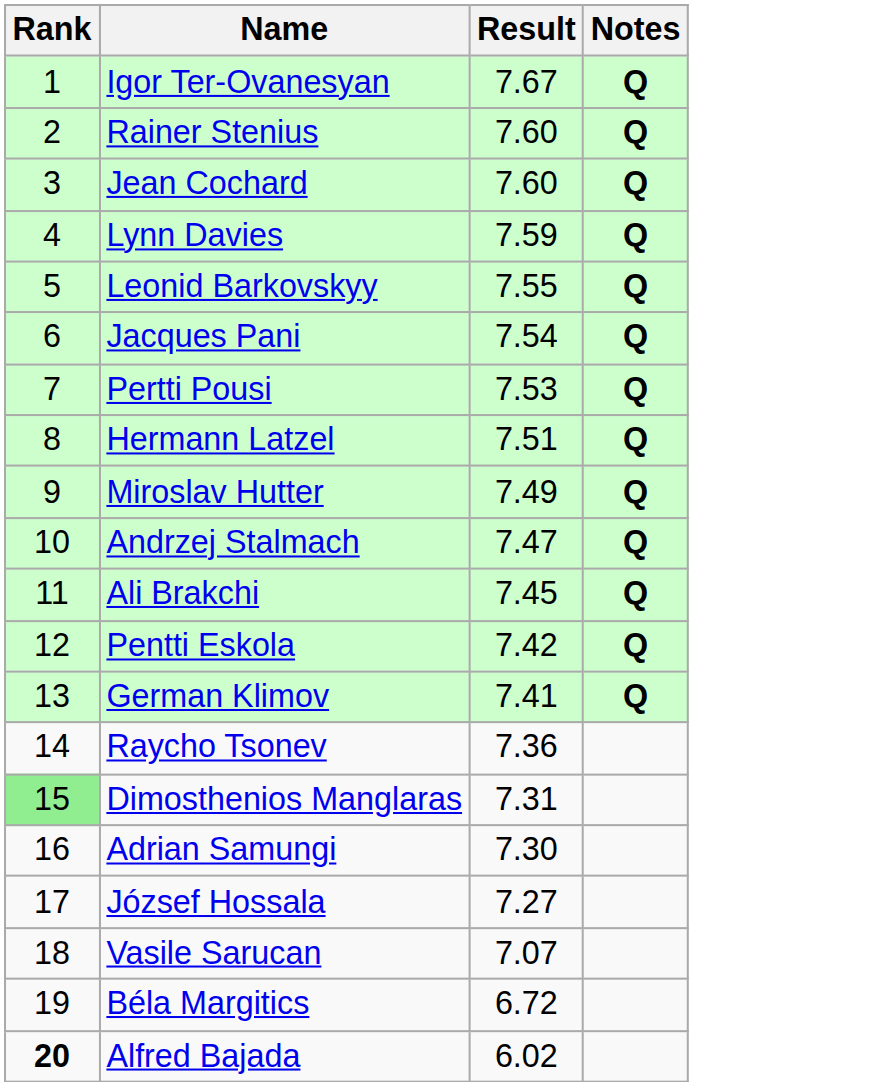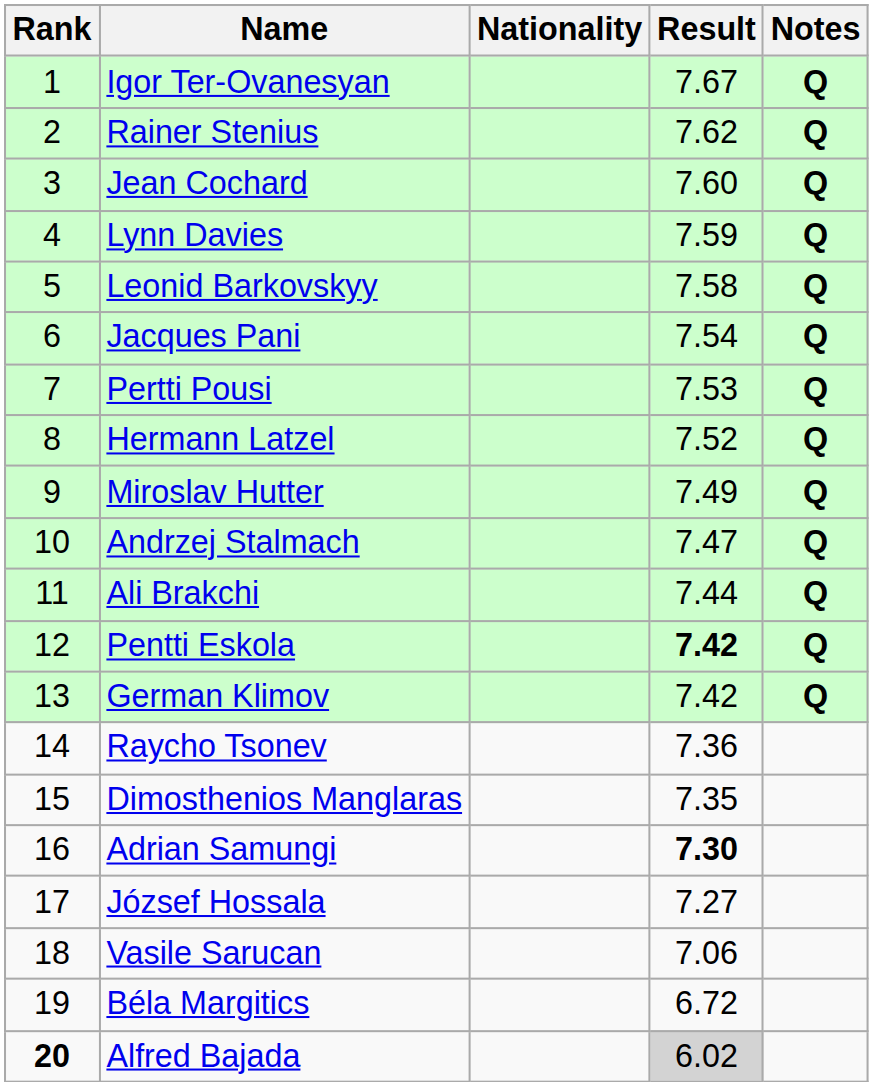 <table class="wikitable sortable" style="text-align:center">
 <tr>
 <th>Rank</th>
 <th>Name</th>
+<th>Nationality</th>
 <th>Result</th>
 <th>Notes</th>
 </tr>
 <tr bgcolor=ccffcc>
 <td>1</td>
 <td align=left><a href='#'>Igor Ter-Ovanesyan</a></td>
+<td align=left></td>
 <td>7.67</td>
 <td><strong>Q</strong></td>
 </tr>
 <tr bgcolor=ccffcc>
 <td>2</td>
 <td align=left><a href='#'>Rainer Stenius</a></td>
-<td>7.60</td>
+<td align=left></td>
+<td>7.62</td>
 <td><strong>Q</strong></td>
 </tr>
 <tr bgcolor=ccffcc>
 <td>3</td>
 <td align=left><a href='#'>Jean Cochard</a></td>
+<td align=left></td>
 <td>7.60</td>
 <td><strong>Q</strong></td>
 </tr>
 <tr bgcolor=ccffcc>
 <td>4</td>
 <td align=left><a href='#'>Lynn Davies</a></td>
+<td align=left></td>
 <td>7.59</td>
 <td><strong>Q</strong></td>
 </tr>
 <tr bgcolor=ccffcc>
 <td>5</td>
 <td align=left><a href='#'>Leonid Barkovskyy</a></td>
-<td>7.55</td>
+<td align=left></td>
+<td>7.58</td>
 <td><strong>Q</strong></td>
 </tr>
 <tr bgcolor=ccffcc>
 <td>6</td>
 <td align=left><a href='#'>Jacques Pani</a></td>
+<td align=left></td>
 <td>7.54</td>
 <td><strong>Q</strong></td>
 </tr>
 <tr bgcolor=ccffcc>
 <td>7</td>
 <td align=left><a href='#'>Pertti Pousi</a></td>
+<td align=left></td>
 <td>7.53</td>
 <td><strong>Q</strong></td>
 </tr>
 <tr bgcolor=ccffcc>
 <td>8</td>
 <td align=left><a href='#'>Hermann Latzel</a></td>
-<td>7.51</td>
+<td align=left></td>
+<td>7.52</td>
 <td><strong>Q</strong></td>
 </tr>
 <tr bgcolor=ccffcc>
 <td>9</td>
 <td align=left><a href='#'>Miroslav Hutter</a></td>
+<td align=left></td>
 <td>7.49</td>
 <td><strong>Q</strong></td>
 </tr>
 <tr bgcolor=ccffcc>
 <td>10</td>
 <td align=left><a href='#'>Andrzej Stalmach</a></td>
+<td align=left></td>
 <td>7.47</td>
 <td><strong>Q</strong></td>
 </tr>
 <tr bgcolor=ccffcc>
 <td>11</td>
 <td align=left><a href='#'>Ali Brakchi</a></td>
-<td>7.45</td>
+<td align=left></td>
+<td>7.44</td>
 <td><strong>Q</strong></td>
 </tr>
 <tr bgcolor=ccffcc>
 <td>12</td>
 <td align=left><a href='#'>Pentti Eskola</a></td>
-<td>7.42</td>
+<td align=left></td>
+<td><strong>7.42</strong></td>
 <td><strong>Q</strong></td>
 </tr>
 <tr bgcolor=ccffcc>
 <td>13</td>
 <td align=left><a href='#'>German Klimov</a></td>
-<td>7.41</td>
+<td align=left></td>
+<td>7.42</td>
 <td><strong>Q</strong></td>
 </tr>
 <tr>
 <td>14</td>
 <td align=left><a href='#'>Raycho Tsonev</a></td>
+<td align=left></td>
 <td>7.36</td>
 <td></td>
 </tr>
 <tr>
-<td style="background: lightgreen;">15</td>
+<td>15</td>
 <td align=left><a href='#'>Dimosthenios Manglaras</a></td>
-<td>7.31</td>
+<td align=left></td>
+<td>7.35</td>
 <td></td>
 </tr>
 <tr>
 <td>16</td>
 <td align=left><a href='#'>Adrian Samungi</a></td>
-<td>7.30</td>
+<td align=left></td>
+<td><strong>7.30</strong></td>
 <td></td>
 </tr>
 <tr>
 <td>17</td>
 <td align=left><a href='#'>József Hossala</a></td>
+<td align=left></td>
 <td>7.27</td>
 <td></td>
 </tr>
 <tr>
 <td>18</td>
 <td align=left><a href='#'>Vasile Sarucan</a></td>
-<td>7.07</td>
+<td align=left></td>
+<td>7.06</td>
 <td></td>
 </tr>
 <tr>
 <td>19</td>
 <td align=left><a href='#'>Béla Margitics</a></td>
+<td align=left></td>
 <td>6.72</td>
 <td></td>
 </tr>
 <tr>
 <td><strong>20</strong></td>
 <td align=left><a href='#'>Alfred Bajada</a></td>
-<td>6.02</td>
+<td align=left></td>
+<td style="background: lightgrey;">6.02</td>
 <td></td>
 </tr>
 </table>
